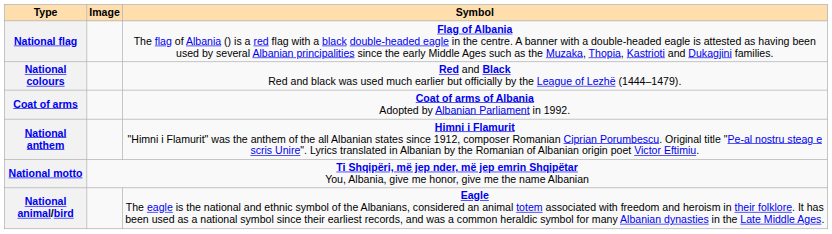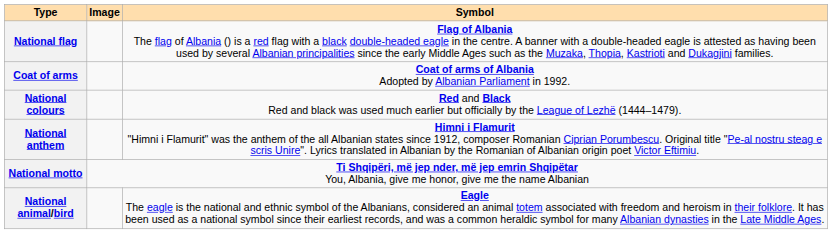 <table class="wikitable" style="text-align:center;">
 <tr>
 <th style=background:#FFDEAD;>Type</th>
 <th style=background:#FFDEAD;>Image</th>
 <th style=background:#FFDEAD;>Symbol</th>
 </tr>
 <tr>
 <th><a href='#'>National flag</a></th>
 <td></td>
 <td><strong><a href='#'>Flag of Albania</a></strong><br>The <a href='#'>flag</a> of <a href='#'>Albania</a> () is a <a href='#'>red</a> flag with a <a href='#'>black</a> <a href='#'>double-headed eagle</a> in the centre. A banner with a double-headed eagle is attested as having been used by several <a href='#'>Albanian principalities</a> since the early Middle Ages such as the <a href='#'>Muzaka</a>, <a href='#'>Thopia</a>, <a href='#'>Kastrioti</a> and <a href='#'>Dukagjini</a> families.</td>
 </tr>
 <tr>
+<th><a href='#'>Coat of arms</a></th>
+<td></td>
+<td><strong><a href='#'>Coat of arms of Albania</a></strong><br>Adopted by <a href='#'>Albanian Parliament</a> in 1992.</td>
+</tr>
+<tr>
 <th><a href='#'>National colours</a></th>
 <td></td>
 <td><strong><a href='#'>Red</a></strong> and <strong><a href='#'>Black</a></strong><br>Red and black was used much earlier but officially by the <a href='#'>League of Lezhë</a> (1444–1479).</td>
-</tr>
-<tr>
-<th><a href='#'>Coat of arms</a></th>
-<td></td>
-<td><strong><a href='#'>Coat of arms of Albania</a></strong><br>Adopted by <a href='#'>Albanian Parliament</a> in 1992.</td>
 </tr>
 <tr>
 <th><a href='#'>National anthem</a></th>
 <td></td>
 <td><strong><a href='#'>Himni i Flamurit</a></strong><br>"Himni i Flamurit" was the anthem of the all Albanian states since 1912, composer Romanian <a href='#'>Ciprian Porumbescu</a>. Original title "<a href='#'>Pe-al nostru steag e scris Unire</a>". Lyrics translated in Albanian by the Romanian of Albanian origin poet <a href='#'>Victor Eftimiu</a>.</td>
 </tr>
 <tr>
 <th><a href='#'>National motto</a></th>
 <td colspan="2"><strong><a href='#'>Ti Shqipëri, më jep nder, më jep emrin Shqipëtar</a></strong><br>You, Albania, give me honor, give me the name Albanian</td>
 </tr>
 <tr>
 <th><a href='#'>National animal</a>/<a href='#'>bird</a></th>
 <td></td>
 <td><strong><a href='#'>Eagle</a></strong><br>The <a href='#'>eagle</a> is the national and ethnic symbol of the Albanians, considered an animal <a href='#'>totem</a> associated with freedom and heroism in <a href='#'>their folklore</a>. It has been used as a national symbol since their earliest records, and was a common heraldic symbol for many <a href='#'>Albanian dynasties</a> in the <a href='#'>Late Middle Ages</a>.</td>
 </tr>
 </table>
